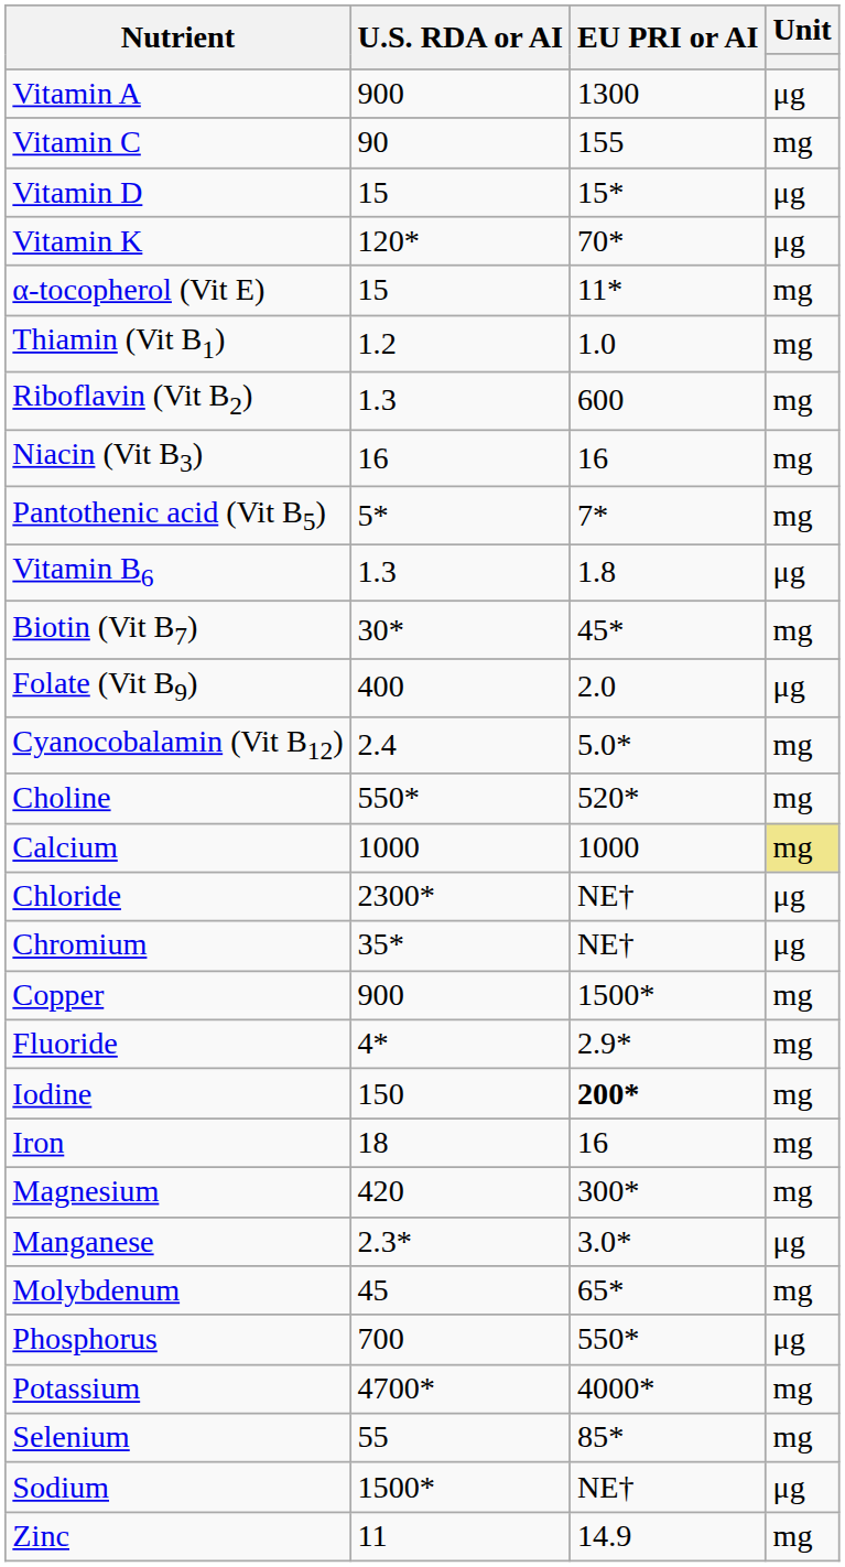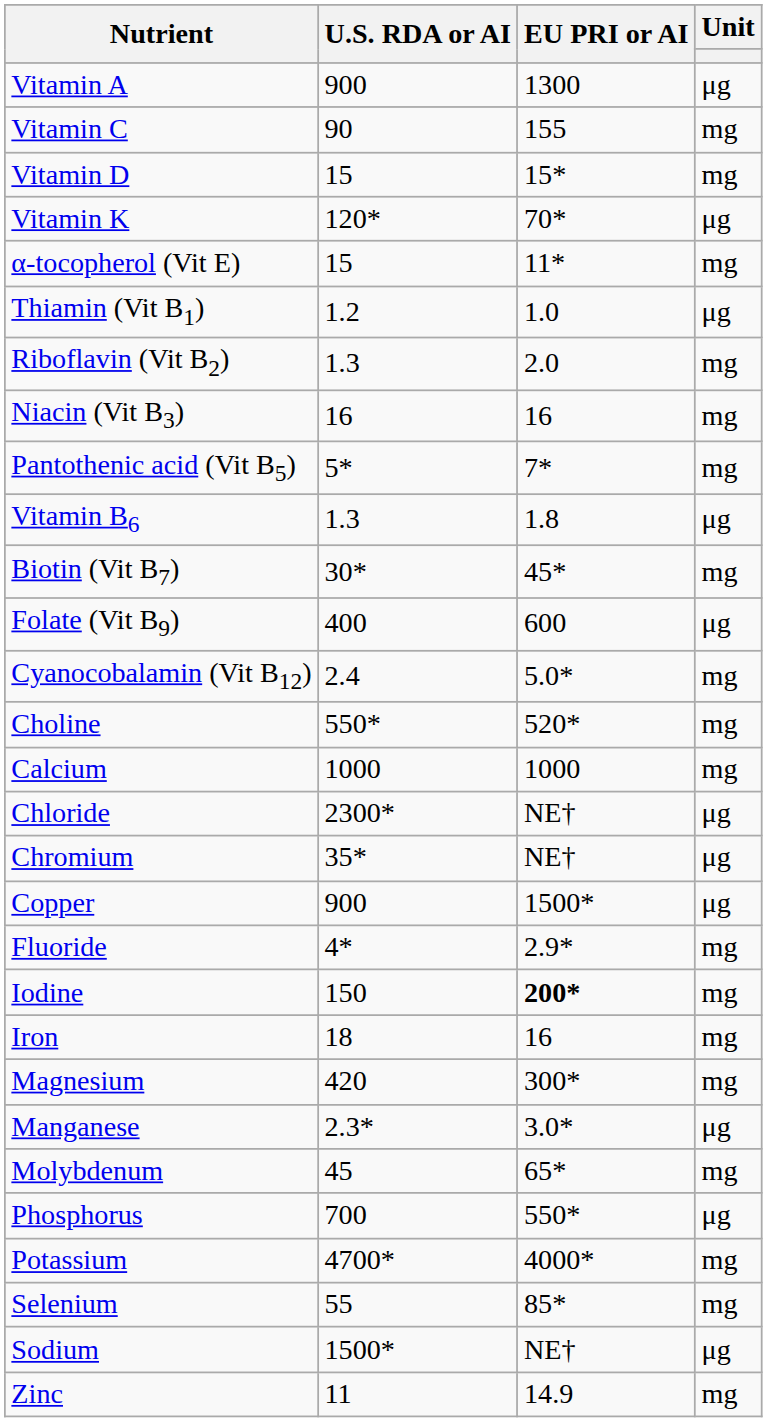 <table class="wikitable">
 <tr>
 <th rowspan="2">Nutrient</th>
 <th rowspan="2">U.S. RDA or AI</th>
 <th rowspan="2">EU PRI or AI</th>
 <th>Unit</th>
 </tr>
 <tr>
 <th></th>
 </tr>
 <tr>
 <td><a href='#'>Vitamin A</a></td>
 <td>900</td>
 <td>1300</td>
 <td>μg</td>
 </tr>
 <tr>
 <td><a href='#'>Vitamin C</a></td>
 <td>90</td>
 <td>155</td>
 <td>mg</td>
 </tr>
 <tr>
 <td><a href='#'>Vitamin D</a></td>
 <td>15</td>
 <td>15*</td>
-<td>μg</td>
+<td>mg</td>
 </tr>
 <tr>
 <td><a href='#'>Vitamin K</a></td>
 <td>120*</td>
 <td>70*</td>
 <td>μg</td>
 </tr>
 <tr>
 <td><a href='#'>α-tocopherol</a> (Vit E)</td>
 <td>15</td>
 <td>11*</td>
 <td>mg</td>
 </tr>
 <tr>
 <td><a href='#'>Thiamin</a> (Vit B<sub>1</sub>)</td>
 <td>1.2</td>
 <td>1.0</td>
-<td>mg</td>
+<td>μg</td>
 </tr>
 <tr>
 <td><a href='#'>Riboflavin</a> (Vit B<sub>2</sub>)</td>
 <td>1.3</td>
-<td>600</td>
+<td>2.0</td>
 <td>mg</td>
 </tr>
 <tr>
 <td><a href='#'>Niacin</a> (Vit B<sub>3</sub>)</td>
 <td>16</td>
 <td>16</td>
 <td>mg</td>
 </tr>
 <tr>
 <td><a href='#'>Pantothenic acid</a> (Vit B<sub>5</sub>)</td>
 <td>5*</td>
 <td>7*</td>
 <td>mg</td>
 </tr>
 <tr>
 <td><a href='#'>Vitamin B<sub>6</sub></a></td>
 <td>1.3</td>
 <td>1.8</td>
 <td>μg</td>
 </tr>
 <tr>
 <td><a href='#'>Biotin</a> (Vit B<sub>7</sub>)</td>
 <td>30*</td>
 <td>45*</td>
 <td>mg</td>
 </tr>
 <tr>
 <td><a href='#'>Folate</a> (Vit B<sub>9</sub>)</td>
 <td>400</td>
-<td>2.0</td>
+<td>600</td>
 <td>μg</td>
 </tr>
 <tr>
 <td><a href='#'>Cyanocobalamin</a> (Vit B<sub>12</sub>)</td>
 <td>2.4</td>
 <td>5.0*</td>
 <td>mg</td>
 </tr>
 <tr>
 <td><a href='#'>Choline</a></td>
 <td>550*</td>
 <td>520*</td>
 <td>mg</td>
 </tr>
 <tr>
 <td><a href='#'>Calcium</a></td>
 <td>1000</td>
 <td>1000</td>
-<td style="background: khaki;">mg</td>
+<td>mg</td>
 </tr>
 <tr>
 <td><a href='#'>Chloride</a></td>
 <td>2300*</td>
 <td>NE†</td>
 <td>μg</td>
 </tr>
 <tr>
 <td><a href='#'>Chromium</a></td>
 <td>35*</td>
 <td>NE†</td>
 <td>μg</td>
 </tr>
 <tr>
 <td><a href='#'>Copper</a></td>
 <td>900</td>
 <td>1500*</td>
-<td>mg</td>
+<td>μg</td>
 </tr>
 <tr>
 <td><a href='#'>Fluoride</a></td>
 <td>4*</td>
 <td>2.9*</td>
 <td>mg</td>
 </tr>
 <tr>
 <td><a href='#'>Iodine</a></td>
 <td>150</td>
 <td><strong>200*</strong></td>
 <td>mg</td>
 </tr>
 <tr>
 <td><a href='#'>Iron</a></td>
 <td>18</td>
 <td>16</td>
 <td>mg</td>
 </tr>
 <tr>
 <td><a href='#'>Magnesium</a></td>
 <td>420</td>
 <td>300*</td>
 <td>mg</td>
 </tr>
 <tr>
 <td><a href='#'>Manganese</a></td>
 <td>2.3*</td>
 <td>3.0*</td>
 <td>μg</td>
 </tr>
 <tr>
 <td><a href='#'>Molybdenum</a></td>
 <td>45</td>
 <td>65*</td>
 <td>mg</td>
 </tr>
 <tr>
 <td><a href='#'>Phosphorus</a></td>
 <td>700</td>
 <td>550*</td>
 <td>μg</td>
 </tr>
 <tr>
 <td><a href='#'>Potassium</a></td>
 <td>4700*</td>
 <td>4000*</td>
 <td>mg</td>
 </tr>
 <tr>
 <td><a href='#'>Selenium</a></td>
 <td>55</td>
 <td>85*</td>
 <td>mg</td>
 </tr>
 <tr>
 <td><a href='#'>Sodium</a></td>
 <td>1500*</td>
 <td>NE†</td>
 <td>μg</td>
 </tr>
 <tr>
 <td><a href='#'>Zinc</a></td>
 <td>11</td>
 <td>14.9</td>
 <td>mg</td>
 </tr>
 </table>
